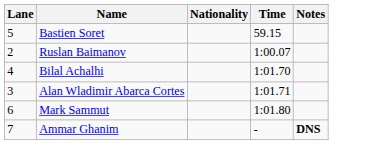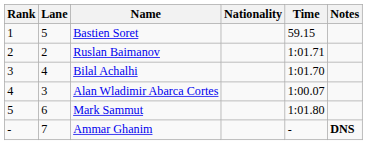 <table class="wikitable">
 <tr>
+<th>Rank</th>
 <th>Lane</th>
 <th>Name</th>
 <th>Nationality</th>
 <th>Time</th>
 <th>Notes</th>
 </tr>
 <tr>
+<td>1</td>
 <td>5</td>
 <td><a href='#'>Bastien Soret</a></td>
 <td></td>
 <td>59.15</td>
 <td></td>
 </tr>
 <tr>
 <td>2</td>
+<td>2</td>
 <td><a href='#'>Ruslan Baimanov</a></td>
 <td></td>
-<td>1:00.07</td>
+<td>1:01.71</td>
 <td></td>
 </tr>
 <tr>
+<td>3</td>
 <td>4</td>
 <td><a href='#'>Bilal Achalhi</a></td>
 <td></td>
 <td>1:01.70</td>
 <td></td>
 </tr>
 <tr>
+<td>4</td>
 <td>3</td>
 <td><a href='#'>Alan Wladimir Abarca Cortes</a></td>
 <td></td>
-<td>1:01.71</td>
+<td>1:00.07</td>
 <td></td>
 </tr>
 <tr>
+<td>5</td>
 <td>6</td>
 <td><a href='#'>Mark Sammut</a></td>
 <td></td>
 <td>1:01.80</td>
 <td></td>
 </tr>
 <tr>
+<td>-</td>
 <td>7</td>
 <td><a href='#'>Ammar Ghanim</a></td>
 <td></td>
 <td>-</td>
 <td><strong>DNS</strong></td>
 </tr>
 </table>
